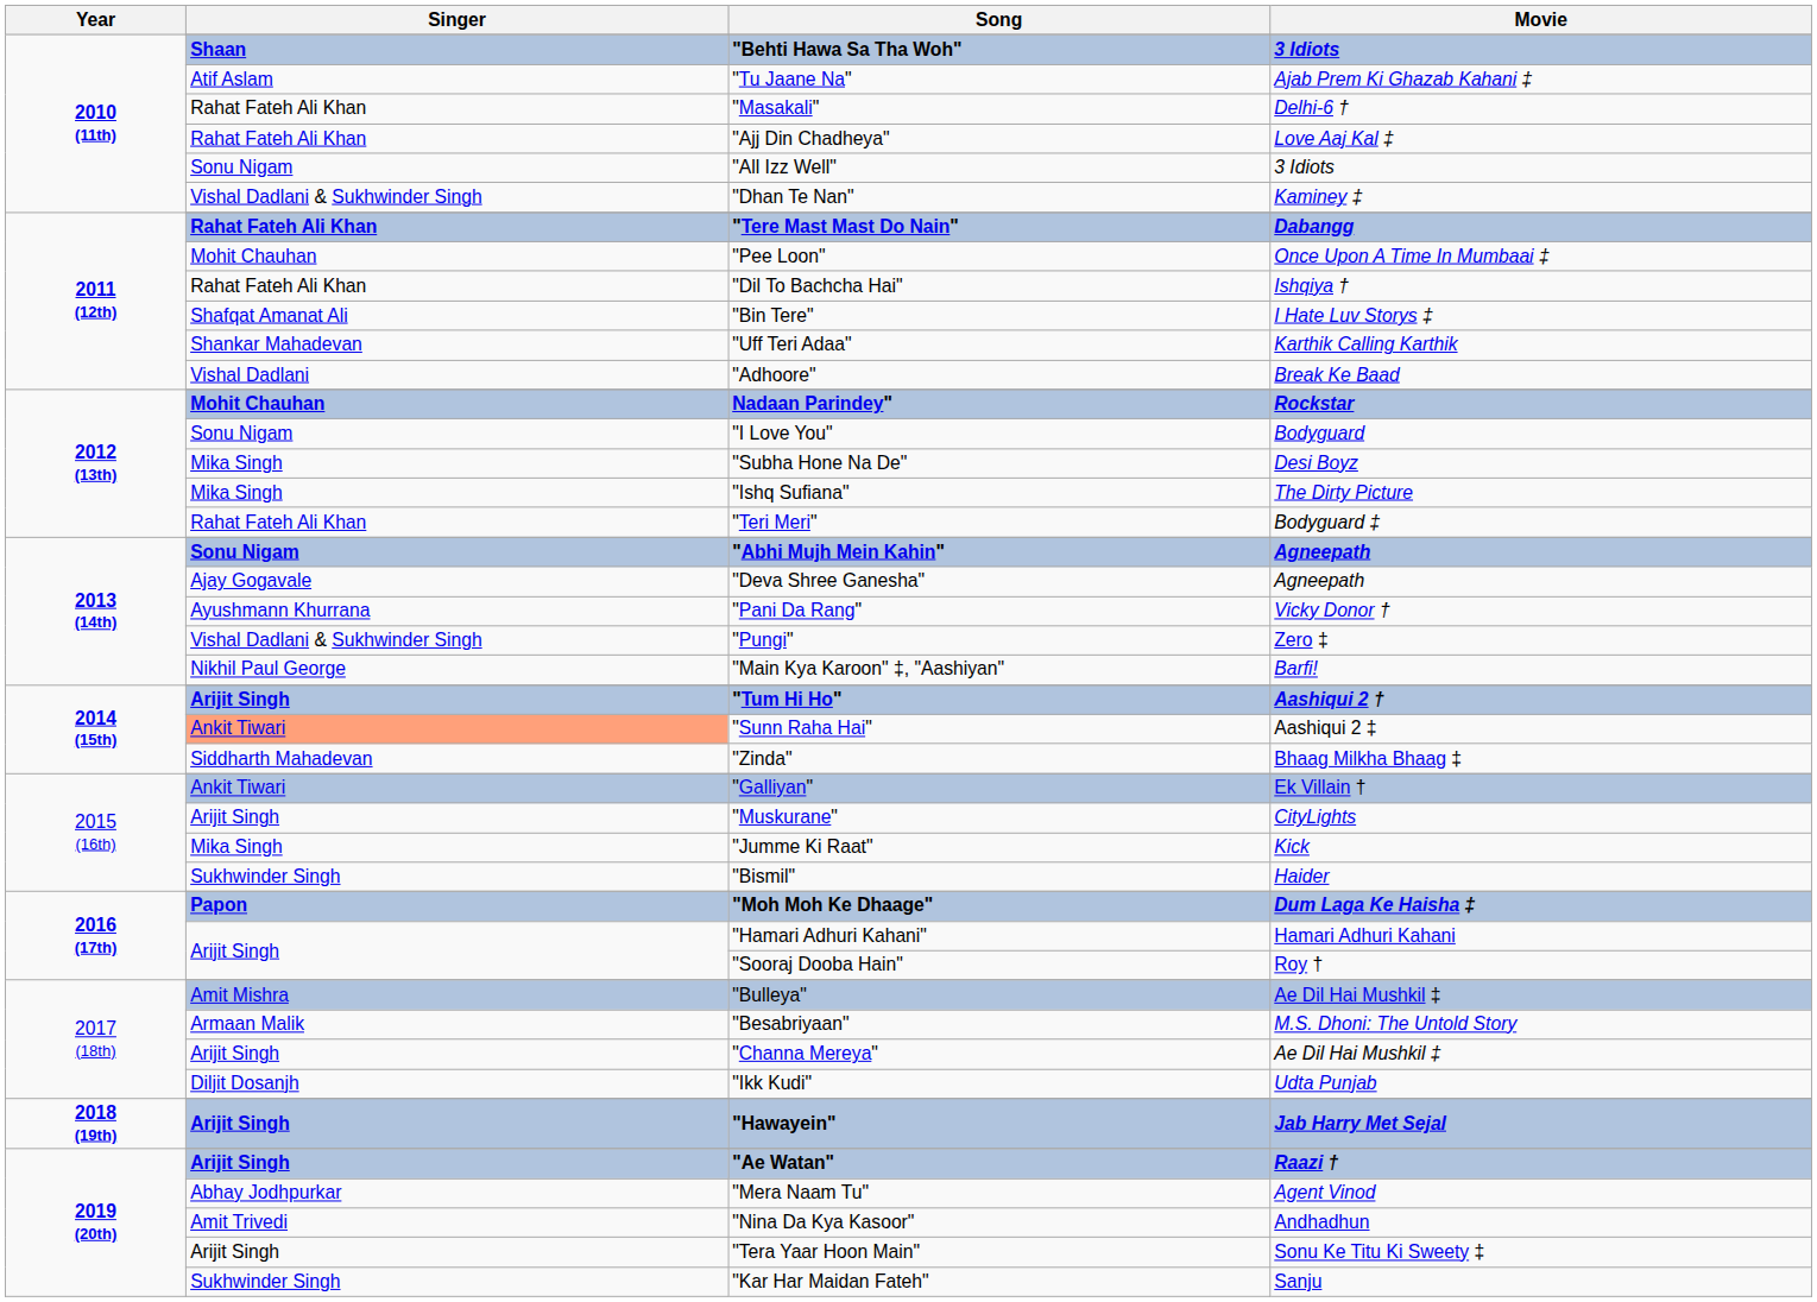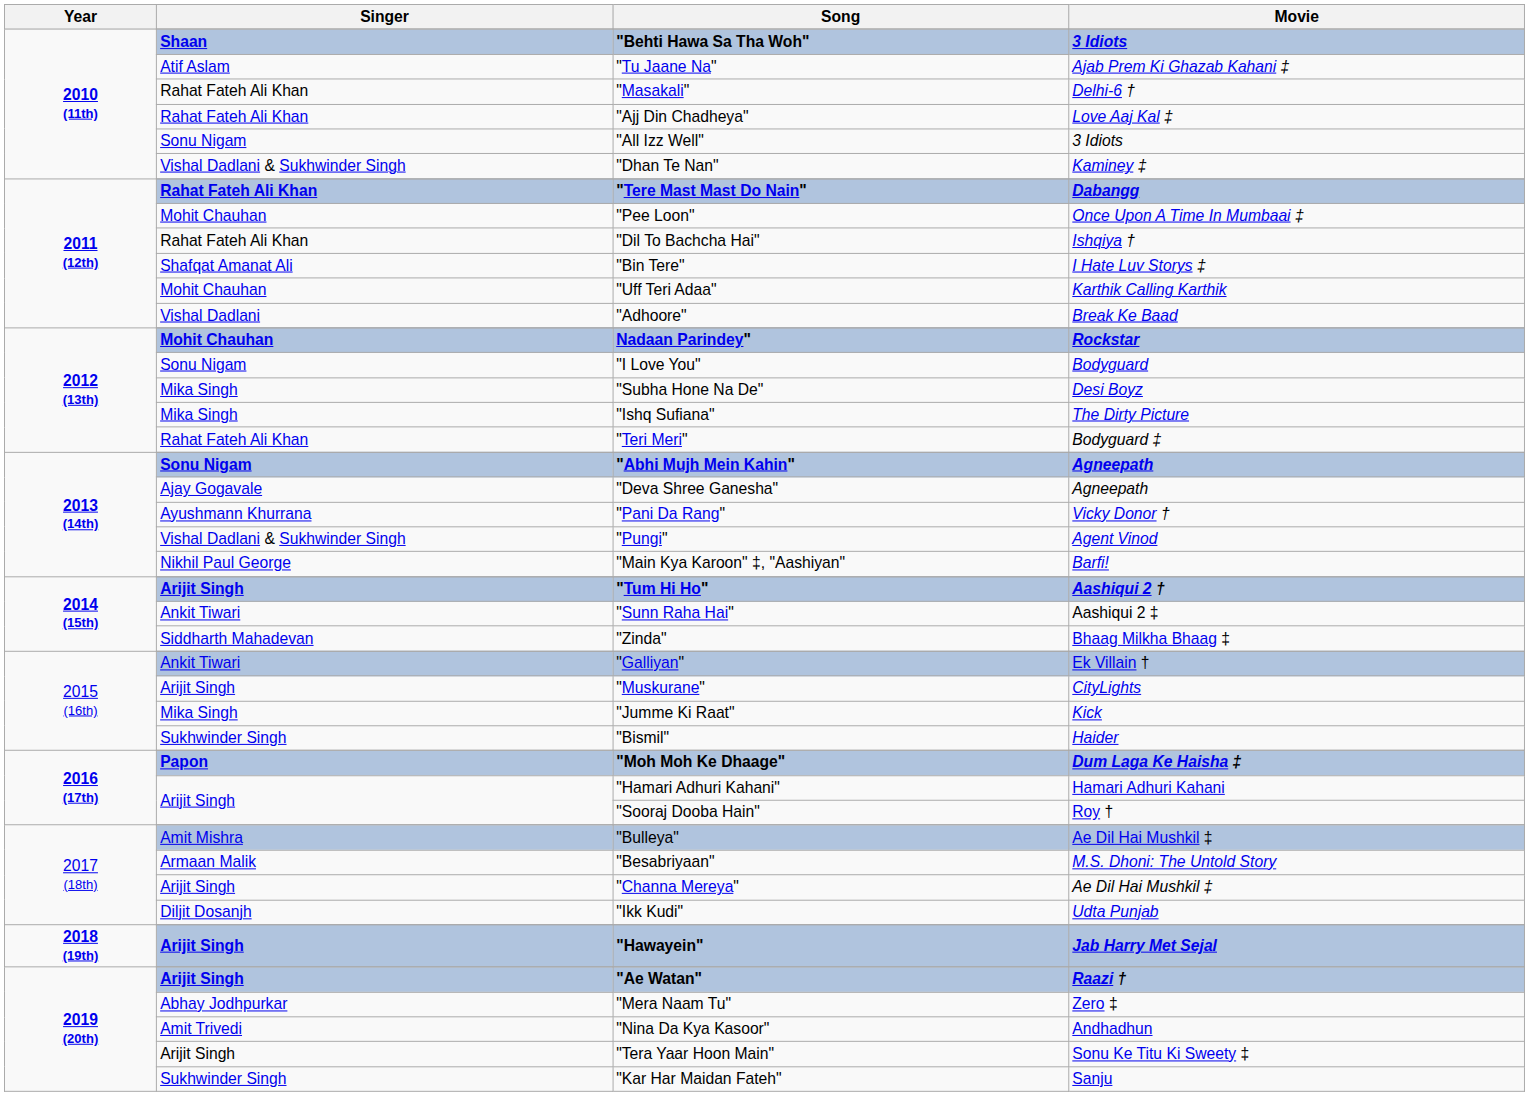 <table class="wikitable" style="width:98%;">
 <tr style="background:#bebebe;">
 <th style="width:10%;">Year</th>
 <th style="width:30%;">Singer</th>
 <th style="width:30%;">Song</th>
 <th style="width:30%;">Movie</th>
 </tr>
 <tr>
 <td rowspan=7 style="text-align:center"><strong><a href='#'>2010<br><small>(11th)</small></a></strong></td>
 </tr>
 <tr style="background:#B0C4DE;">
 <td><strong><a href='#'>Shaan</a></strong></td>
 <td><strong>"Behti Hawa Sa Tha Woh"</strong></td>
 <td><strong><em><a href='#'>3 Idiots</a></em></strong></td>
 </tr>
 <tr>
 <td><a href='#'>Atif Aslam</a></td>
 <td>"<a href='#'>Tu Jaane Na</a>"</td>
 <td><em><a href='#'>Ajab Prem Ki Ghazab Kahani</a> ‡</em></td>
 </tr>
 <tr>
 <td>Rahat Fateh Ali Khan</td>
 <td>"<a href='#'>Masakali</a>"</td>
 <td><em><a href='#'>Delhi-6</a> †</em></td>
 </tr>
 <tr>
 <td><a href='#'>Rahat Fateh Ali Khan</a></td>
 <td>"Ajj Din Chadheya"</td>
 <td><em><a href='#'>Love Aaj Kal</a> ‡</em></td>
 </tr>
 <tr>
 <td><a href='#'>Sonu Nigam</a></td>
 <td>"All Izz Well"</td>
 <td><em>3 Idiots</em></td>
 </tr>
 <tr>
 <td><a href='#'>Vishal Dadlani</a> & <a href='#'>Sukhwinder Singh</a></td>
 <td>"Dhan Te Nan"</td>
 <td><em><a href='#'>Kaminey</a> ‡</em></td>
 </tr>
 <tr>
 <td rowspan=7 style="text-align:center"><strong><a href='#'>2011<br><small>(12th)</small></a></strong></td>
 </tr>
 <tr style="background:#B0C4DE;">
 <td><strong><a href='#'>Rahat Fateh Ali Khan</a></strong></td>
 <td><strong>"<a href='#'>Tere Mast Mast Do Nain</a>"</strong></td>
 <td><strong><em><a href='#'>Dabangg</a></em></strong></td>
 </tr>
 <tr>
 <td><a href='#'>Mohit Chauhan</a></td>
 <td>"Pee Loon"</td>
 <td><em><a href='#'>Once Upon A Time In Mumbaai</a> ‡</em></td>
 </tr>
 <tr>
 <td>Rahat Fateh Ali Khan</td>
 <td>"Dil To Bachcha Hai"</td>
 <td><em><a href='#'>Ishqiya</a> †</em></td>
 </tr>
 <tr>
 <td><a href='#'>Shafqat Amanat Ali</a></td>
 <td>"Bin Tere"</td>
 <td><em><a href='#'>I Hate Luv Storys</a> ‡</em></td>
 </tr>
 <tr>
-<td><a href='#'>Shankar Mahadevan</a></td>
+<td><a href='#'>Mohit Chauhan</a></td>
 <td>"Uff Teri Adaa"</td>
 <td><em><a href='#'>Karthik Calling Karthik</a></em></td>
 </tr>
 <tr>
 <td><a href='#'>Vishal Dadlani</a></td>
 <td>"Adhoore"</td>
 <td><em><a href='#'>Break Ke Baad</a></em></td>
 </tr>
 <tr>
 <td rowspan=6 style="text-align:center"><strong><a href='#'>2012<br><small>(13th)</small></a></strong></td>
 </tr>
 <tr style="background:#B0C4DE;">
 <td><strong><a href='#'>Mohit Chauhan</a></strong></td>
 <td><strong><a href='#'>Nadaan Parindey</a>"</strong></td>
 <td><strong><a href='#'><em>Rockstar</em></a></strong></td>
 </tr>
 <tr>
 <td><a href='#'>Sonu Nigam</a></td>
 <td>"I Love You"</td>
 <td><a href='#'><em>Bodyguard</em></a></td>
 </tr>
 <tr>
 <td><a href='#'>Mika Singh</a></td>
 <td>"Subha Hone Na De"</td>
 <td><em><a href='#'>Desi Boyz</a></em></td>
 </tr>
 <tr>
 <td><a href='#'>Mika Singh</a></td>
 <td>"Ishq Sufiana"</td>
 <td><em><a href='#'>The Dirty Picture</a></em></td>
 </tr>
 <tr>
 <td><a href='#'>Rahat Fateh Ali Khan</a></td>
 <td>"<a href='#'>Teri Meri</a>"</td>
 <td><em>Bodyguard ‡</em></td>
 </tr>
 <tr>
 <td rowspan=6 style="text-align:center"><strong><a href='#'>2013<br><small>(14th)</small></a></strong></td>
 </tr>
 <tr style="background:#B0C4DE;">
 <td><strong><a href='#'>Sonu Nigam</a></strong></td>
 <td><strong>"<a href='#'>Abhi Mujh Mein Kahin</a>"</strong></td>
 <td><strong><a href='#'><em>Agneepath</em></a></strong></td>
 </tr>
 <tr>
 <td><a href='#'>Ajay Gogavale</a></td>
 <td>"Deva Shree Ganesha"</td>
 <td><em>Agneepath</em></td>
 </tr>
 <tr>
 <td><a href='#'>Ayushmann Khurrana</a></td>
 <td>"<a href='#'>Pani Da Rang</a>"</td>
 <td><em><a href='#'>Vicky Donor</a> †</em></td>
 </tr>
 <tr>
 <td><a href='#'>Vishal Dadlani</a> & <a href='#'>Sukhwinder Singh</a></td>
 <td>"<a href='#'>Pungi</a>"</td>
-<td></em><a href='#'>Zero</a> ‡<em></td>
+<td><a href='#'><em>Agent Vinod</em></a></td>
 </tr>
 <tr>
 <td><a href='#'>Nikhil Paul George</a></td>
 <td>"Main Kya Karoon" ‡, "Aashiyan"</td>
 <td><em><a href='#'>Barfi!</a></em></td>
 </tr>
 <tr>
 <td rowspan=4 style="text-align:center"><strong><a href='#'>2014<br><small>(15th)</small></a></strong></td>
 </tr>
 <tr style="background:#B0C4DE;">
 <td><strong><a href='#'>Arijit Singh</a></strong></td>
 <td><strong>"<a href='#'>Tum Hi Ho</a>"</strong></td>
 <td><strong><em><a href='#'>Aashiqui 2</a><strong> †<em></td>
 </tr>
 <tr>
-<td style="background: lightsalmon;"><a href='#'>Ankit Tiwari</a></td>
+<td><a href='#'>Ankit Tiwari</a></td>
 <td>"<a href='#'>Sunn Raha Hai</a>"</td>
 <td></em>Aashiqui 2 ‡<em></td>
 </tr>
 <tr>
 <td><a href='#'>Siddharth Mahadevan</a></td>
 <td>"Zinda"</td>
 <td></em><a href='#'>Bhaag Milkha Bhaag</a> ‡<em></td>
 </tr>
 <tr>
 <td rowspan=5 style="text-align:center"></strong><a href='#'>2015<br><small>(16th)</small></a><strong></td>
 </tr>
 <tr style="background:#B0C4DE;">
 <td></strong><a href='#'>Ankit Tiwari</a><strong></td>
 <td></strong>"<a href='#'>Galliyan</a>"<strong></td>
 <td></em></strong><a href='#'>Ek Villain</a></strong> †</em></td>
 </tr>
 <tr>
 <td><a href='#'>Arijit Singh</a></td>
 <td>"<a href='#'>Muskurane</a>"</td>
 <td><a href='#'><em>CityLights</em></a></td>
 </tr>
 <tr>
 <td><a href='#'>Mika Singh</a></td>
 <td>"Jumme Ki Raat"</td>
 <td><a href='#'><em>Kick</em></a></td>
 </tr>
 <tr>
 <td><a href='#'>Sukhwinder Singh</a></td>
 <td>"Bismil"</td>
 <td><a href='#'><em>Haider</em></a></td>
 </tr>
 <tr>
 <td rowspan=4 style="text-align:center"><strong><a href='#'>2016<br><small>(17th)</small></a></strong></td>
 </tr>
 <tr style="background:#B0C4DE;">
 <td><strong><a href='#'>Papon</a></strong></td>
 <td><strong>"Moh Moh Ke Dhaage"</strong></td>
 <td><strong><em><a href='#'>Dum Laga Ke Haisha</a><strong> ‡<em></td>
 </tr>
 <tr>
 <td rowspan="2"><a href='#'>Arijit Singh</a></td>
 <td>"Hamari Adhuri Kahani"</td>
 <td></em><a href='#'>Hamari Adhuri Kahani</a><em></td>
 </tr>
 <tr>
 <td>"Sooraj Dooba Hain"</td>
 <td></em><a href='#'>Roy</a> †<em></td>
 </tr>
 <tr>
 <td rowspan=5 style="text-align:center"></strong><a href='#'>2017<br><small>(18th)</small></a><strong></td>
 </tr>
 <tr style="background:#B0C4DE;">
 <td></strong><a href='#'>Amit Mishra</a><strong></td>
 <td></strong>"Bulleya"<strong></td>
 <td></em></strong><a href='#'>Ae Dil Hai Mushkil</a></strong> ‡</em></td>
 </tr>
 <tr>
 <td><a href='#'>Armaan Malik</a></td>
 <td>"Besabriyaan"</td>
 <td><em><a href='#'>M.S. Dhoni: The Untold Story</a></em></td>
 </tr>
 <tr>
 <td><a href='#'>Arijit Singh</a></td>
 <td>"<a href='#'>Channa Mereya</a>"</td>
 <td><em>Ae Dil Hai Mushkil ‡</em></td>
 </tr>
 <tr>
 <td><a href='#'>Diljit Dosanjh</a></td>
 <td>"Ikk Kudi"</td>
 <td><em><a href='#'>Udta Punjab</a></em></td>
 </tr>
 <tr>
 <td rowspan=2 style="text-align:center"><strong><a href='#'>2018<br><small>(19th)</small></a></strong></td>
 </tr>
 <tr style="background:#B0C4DE;">
 <td><strong><a href='#'>Arijit Singh</a></strong></td>
 <td><strong>"Hawayein"</strong></td>
 <td><strong><em><a href='#'>Jab Harry Met Sejal</a></em></strong></td>
 </tr>
 <tr>
 <td rowspan=6 style="text-align:center"><strong><a href='#'>2019<br><small>(20th)</small></a></strong></td>
 </tr>
 <tr style="background:#B0C4DE;">
 <td><strong><a href='#'>Arijit Singh</a></strong></td>
 <td><strong>"Ae Watan"</strong></td>
 <td><strong><em><a href='#'>Raazi</a><strong> †<em></td>
 </tr>
 <tr>
 <td><a href='#'>Abhay Jodhpurkar</a></td>
 <td>"Mera Naam Tu"</td>
-<td><a href='#'><em>Agent Vinod</em></a></td>
+<td></em><a href='#'>Zero</a> ‡<em></td>
 </tr>
 <tr>
 <td><a href='#'>Amit Trivedi</a></td>
 <td>"Nina Da Kya Kasoor"</td>
 <td></em><a href='#'>Andhadhun</a><em></td>
 </tr>
 <tr>
 <td>Arijit Singh</td>
 <td>"Tera Yaar Hoon Main"</td>
 <td></em><a href='#'>Sonu Ke Titu Ki Sweety</a> ‡<em></td>
 </tr>
 <tr>
 <td><a href='#'>Sukhwinder Singh</a></td>
 <td>"Kar Har Maidan Fateh"</td>
 <td></em><a href='#'>Sanju</a><em></td>
 </tr>
 </table>
